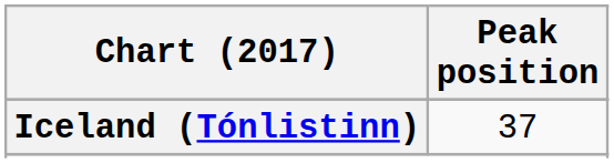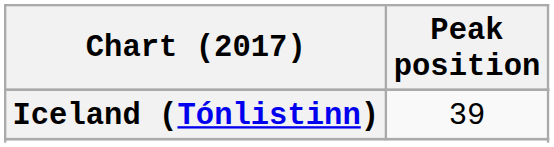 <table class="wikitable sortable plainrowheaders" style="text-align:center">
 <tr>
 <th>Chart (2017)</th>
 <th>Peak<br>position</th>
 </tr>
 <tr>
 </tr>
 <tr>
 <th scope="row">Iceland (<a href='#'>Tónlistinn</a>)</th>
-<td>37</td>
+<td>39</td>
 </tr>
 <tr>
 </tr>
 <tr>
 </tr>
 </table>
